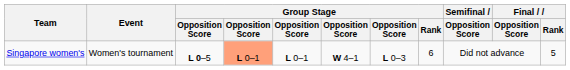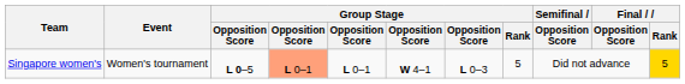 <table class="wikitable" style="font-size:90%;text-align:center">
 <tr>
 <th rowspan="2">Team</th>
 <th rowspan="2">Event</th>
 <th colspan="6">Group Stage</th>
 <th>Semifinal / </th>
 <th colspan="2">Final /  / </th>
 </tr>
 <tr style="font-size:95%">
 <th>Opposition<br>Score</th>
 <th>Opposition<br>Score</th>
 <th>Opposition<br>Score</th>
 <th>Opposition<br>Score</th>
 <th>Opposition<br>Score</th>
 <th>Rank</th>
 <th>Opposition<br>Score</th>
 <th>Opposition<br>Score</th>
 <th>Rank</th>
 </tr>
 <tr>
 <td align="left"><a href='#'>Singapore women's</a></td>
 <td align="left">Women's tournament</td>
 <td><br><strong>L 0</strong>–5</td>
 <td style="background: lightsalmon;"><br><strong>L</strong> 0–1</td>
 <td><br><strong>L</strong> 0–1</td>
 <td><br><strong>W</strong> 4–1</td>
 <td><br><strong>L</strong> 0–3</td>
-<td>6</td>
+<td>5</td>
 <td colspan="2">Did not advance</td>
-<td>5</td>
+<td style="background: gold;">5</td>
 </tr>
 </table>
